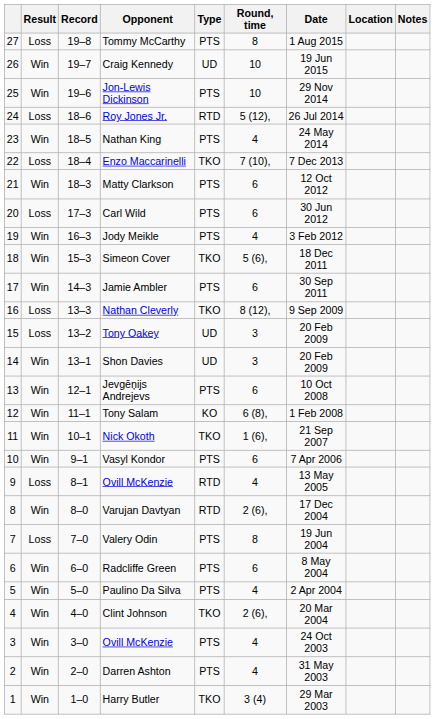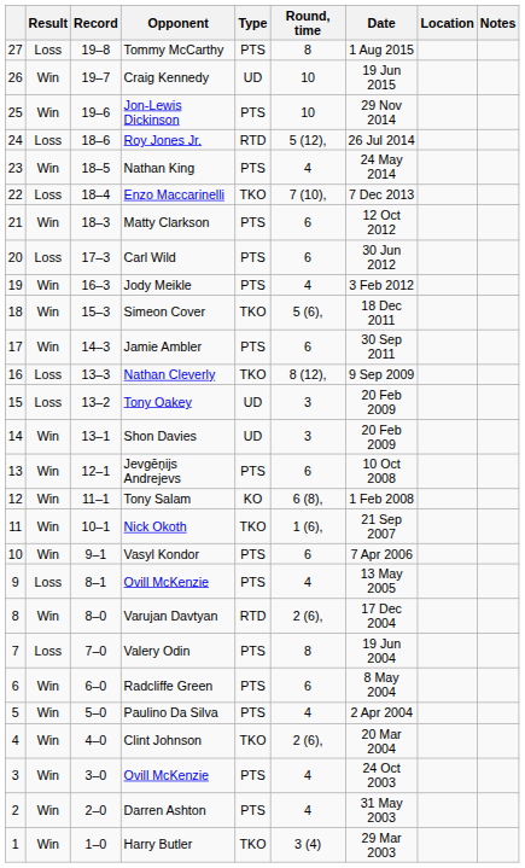 <table class="wikitable" style="text-align:center; font-size:95%">
 <tr>
 <th></th>
 <th>Result</th>
 <th>Record</th>
 <th>Opponent</th>
 <th>Type</th>
 <th>Round, time</th>
 <th>Date</th>
 <th>Location</th>
 <th>Notes</th>
 </tr>
 <tr>
 <td>27</td>
 <td>Loss</td>
 <td>19–8</td>
 <td align=left> Tommy McCarthy</td>
 <td>PTS</td>
 <td>8</td>
 <td>1 Aug 2015</td>
 <td align=left></td>
 <td></td>
 </tr>
 <tr>
 <td>26</td>
 <td>Win</td>
 <td>19–7</td>
 <td align=left> Craig Kennedy</td>
 <td>UD</td>
 <td>10</td>
 <td>19 Jun 2015</td>
 <td align=left></td>
 <td></td>
 </tr>
 <tr>
 <td>25</td>
 <td>Win</td>
 <td>19–6</td>
 <td align=left> <a href='#'>Jon-Lewis Dickinson</a></td>
 <td>PTS</td>
 <td>10</td>
 <td>29 Nov 2014</td>
 <td align=left></td>
 <td></td>
 </tr>
 <tr>
 <td>24</td>
 <td>Loss</td>
 <td>18–6</td>
 <td align=left> <a href='#'>Roy Jones Jr.</a></td>
 <td>RTD</td>
 <td>5 (12), </td>
 <td>26 Jul 2014</td>
 <td align=left></td>
 <td></td>
 </tr>
 <tr>
 <td>23</td>
 <td>Win</td>
 <td>18–5</td>
 <td align=left> Nathan King</td>
 <td>PTS</td>
 <td>4</td>
 <td>24 May 2014</td>
 <td align=left></td>
 <td></td>
 </tr>
 <tr>
 <td>22</td>
 <td>Loss</td>
 <td>18–4</td>
 <td align=left> <a href='#'>Enzo Maccarinelli</a></td>
 <td>TKO</td>
 <td>7 (10), </td>
 <td>7 Dec 2013</td>
 <td align=left></td>
 <td></td>
 </tr>
 <tr>
 <td>21</td>
 <td>Win</td>
 <td>18–3</td>
 <td align=left> Matty Clarkson</td>
 <td>PTS</td>
 <td>6</td>
 <td>12 Oct 2012</td>
 <td align=left></td>
 <td></td>
 </tr>
 <tr>
 <td>20</td>
 <td>Loss</td>
 <td>17–3</td>
 <td align=left> Carl Wild</td>
 <td>PTS</td>
 <td>6</td>
 <td>30 Jun 2012</td>
 <td align=left></td>
 <td></td>
 </tr>
 <tr>
 <td>19</td>
 <td>Win</td>
 <td>16–3</td>
 <td align=left> Jody Meikle</td>
 <td>PTS</td>
 <td>4</td>
 <td>3 Feb 2012</td>
 <td align=left></td>
 <td></td>
 </tr>
 <tr>
 <td>18</td>
 <td>Win</td>
 <td>15–3</td>
 <td align=left> Simeon Cover</td>
 <td>TKO</td>
 <td>5 (6), </td>
 <td>18 Dec 2011</td>
 <td align=left></td>
 <td></td>
 </tr>
 <tr>
 <td>17</td>
 <td>Win</td>
 <td>14–3</td>
 <td align=left> Jamie Ambler</td>
 <td>PTS</td>
 <td>6</td>
 <td>30 Sep 2011</td>
 <td align=left></td>
 <td></td>
 </tr>
 <tr>
 <td>16</td>
 <td>Loss</td>
 <td>13–3</td>
 <td align=left> <a href='#'>Nathan Cleverly</a></td>
 <td>TKO</td>
 <td>8 (12), </td>
 <td>9 Sep 2009</td>
 <td align=left></td>
 <td align=left></td>
 </tr>
 <tr>
 <td>15</td>
 <td>Loss</td>
 <td>13–2</td>
 <td align=left> <a href='#'>Tony Oakey</a></td>
 <td>UD</td>
 <td>3</td>
 <td>20 Feb 2009</td>
 <td align=left></td>
 <td align=left></td>
 </tr>
 <tr>
 <td>14</td>
 <td>Win</td>
 <td>13–1</td>
 <td align=left> Shon Davies</td>
 <td>UD</td>
 <td>3</td>
 <td>20 Feb 2009</td>
 <td align=left></td>
 <td align=left></td>
 </tr>
 <tr>
 <td>13</td>
 <td>Win</td>
 <td>12–1</td>
 <td align=left> Jevgēņijs Andrejevs</td>
 <td>PTS</td>
 <td>6</td>
 <td>10 Oct 2008</td>
 <td align=left></td>
 <td></td>
 </tr>
 <tr>
 <td>12</td>
 <td>Win</td>
 <td>11–1</td>
 <td align=left> Tony Salam</td>
 <td>KO</td>
 <td>6 (8), </td>
 <td>1 Feb 2008</td>
 <td align=left></td>
 <td></td>
 </tr>
 <tr>
 <td>11</td>
 <td>Win</td>
 <td>10–1</td>
 <td align=left> <a href='#'>Nick Okoth</a></td>
 <td>TKO</td>
 <td>1 (6), </td>
 <td>21 Sep 2007</td>
 <td align=left></td>
 <td></td>
 </tr>
 <tr>
 <td>10</td>
 <td>Win</td>
 <td>9–1</td>
 <td align=left> Vasyl Kondor</td>
 <td>PTS</td>
 <td>6</td>
 <td>7 Apr 2006</td>
 <td align=left></td>
 <td></td>
 </tr>
 <tr>
 <td>9</td>
 <td>Loss</td>
 <td>8–1</td>
 <td align=left> <a href='#'>Ovill McKenzie</a></td>
-<td>RTD</td>
+<td>PTS</td>
 <td>4</td>
 <td>13 May 2005</td>
 <td align=left></td>
 <td></td>
 </tr>
 <tr>
 <td>8</td>
 <td>Win</td>
 <td>8–0</td>
 <td align=left> Varujan Davtyan</td>
 <td>RTD</td>
 <td>2 (6), </td>
 <td>17 Dec 2004</td>
 <td align=left></td>
 <td></td>
 </tr>
 <tr>
 <td>7</td>
 <td>Loss</td>
 <td>7–0</td>
 <td align=left> Valery Odin</td>
 <td>PTS</td>
 <td>8</td>
 <td>19 Jun 2004</td>
 <td align=left></td>
 <td></td>
 </tr>
 <tr>
 <td>6</td>
 <td>Win</td>
 <td>6–0</td>
 <td align=left> Radcliffe Green</td>
 <td>PTS</td>
 <td>6</td>
 <td>8 May 2004</td>
 <td align=left></td>
 <td></td>
 </tr>
 <tr>
 <td>5</td>
 <td>Win</td>
 <td>5–0</td>
 <td align=left> Paulino Da Silva</td>
 <td>PTS</td>
 <td>4</td>
 <td>2 Apr 2004</td>
 <td align=left></td>
 <td></td>
 </tr>
 <tr>
 <td>4</td>
 <td>Win</td>
 <td>4–0</td>
 <td align=left> Clint Johnson</td>
 <td>TKO</td>
 <td>2 (6), </td>
 <td>20 Mar 2004</td>
 <td align=left></td>
 <td></td>
 </tr>
 <tr>
 <td>3</td>
 <td>Win</td>
 <td>3–0</td>
 <td align=left> <a href='#'>Ovill McKenzie</a></td>
 <td>PTS</td>
 <td>4</td>
 <td>24 Oct 2003</td>
 <td align=left></td>
 <td></td>
 </tr>
 <tr>
 <td>2</td>
 <td>Win</td>
 <td>2–0</td>
 <td align=left> Darren Ashton</td>
 <td>PTS</td>
 <td>4</td>
 <td>31 May 2003</td>
 <td align=left></td>
 <td></td>
 </tr>
 <tr>
 <td>1</td>
 <td>Win</td>
 <td>1–0</td>
 <td align=left> Harry Butler</td>
 <td>TKO</td>
 <td>3 (4)</td>
 <td>29 Mar 2003</td>
 <td align=left></td>
 <td></td>
 </tr>
 </table>
